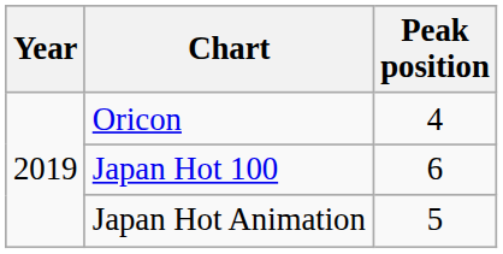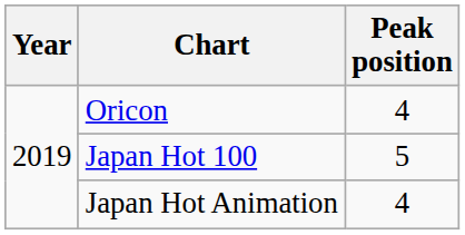 <table class="wikitable">
 <tr>
 <th>Year</th>
 <th>Chart</th>
 <th>Peak<br>position</th>
 </tr>
 <tr>
 <td rowspan="3">2019</td>
 <td><a href='#'>Oricon</a></td>
 <td style="text-align:center">4</td>
 </tr>
 <tr>
 <td><a href='#'>Japan Hot 100</a></td>
-<td style="text-align:center">6</td>
+<td style="text-align:center">5</td>
 </tr>
 <tr>
 <td>Japan Hot Animation </td>
-<td style="text-align:center">5</td>
+<td style="text-align:center">4</td>
 </tr>
 </table>
